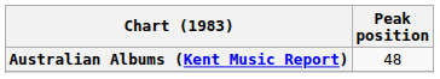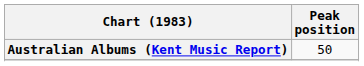 <table class="wikitable sortable plainrowheaders">
 <tr>
 <th scope="col">Chart (1983)</th>
 <th scope="col">Peak<br>position</th>
 </tr>
 <tr>
 <th scope="row">Australian Albums (<a href='#'>Kent Music Report</a>)</th>
-<td align=center>48</td>
+<td align=center>50</td>
 </tr>
 <tr>
 </tr>
 <tr>
 </tr>
 <tr>
 </tr>
 <tr>
 </tr>
 <tr>
 </tr>
 <tr>
 </tr>
 <tr>
 </tr>
 <tr>
 </tr>
 <tr>
 </tr>
 </table>
